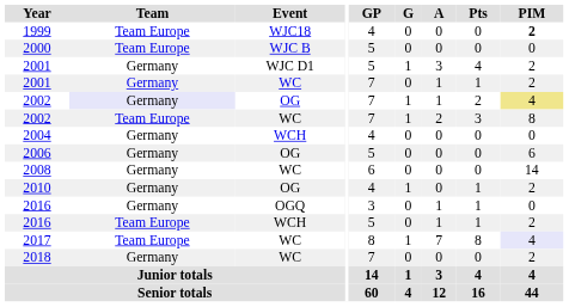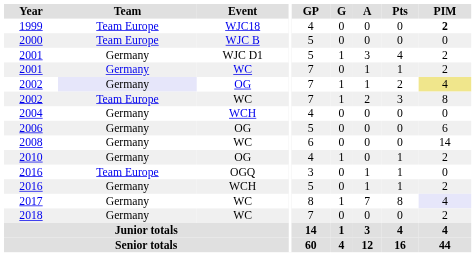 <table border="0" cellpadding="1" cellspacing="0" ID="Table3" style="text-align:center; width:40em">
 <tr bgcolor="#e0e0e0">
 <th>Year</th>
 <th>Team</th>
 <th>Event</th>
 <th rowspan="102" bgcolor="#ffffff"></th>
 <th>GP</th>
 <th>G</th>
 <th>A</th>
 <th>Pts</th>
 <th>PIM</th>
 </tr>
 <tr>
 <td><a href='#'>1999</a></td>
 <td><a href='#'>Team Europe</a></td>
 <td><a href='#'>WJC18</a></td>
 <td>4</td>
 <td>0</td>
 <td>0</td>
 <td>0</td>
 <td><strong>2</strong></td>
 </tr>
 <tr bgcolor="#f0f0f0">
 <td><a href='#'>2000</a></td>
 <td><a href='#'>Team Europe</a></td>
 <td><a href='#'>WJC B</a></td>
 <td>5</td>
 <td>0</td>
 <td>0</td>
 <td>0</td>
 <td>0</td>
 </tr>
 <tr>
 <td><a href='#'>2001</a></td>
 <td>Germany</td>
 <td>WJC D1</td>
 <td>5</td>
 <td>1</td>
 <td>3</td>
 <td>4</td>
 <td>2</td>
 </tr>
 <tr bgcolor="#f0f0f0">
 <td><a href='#'>2001</a></td>
 <td><a href='#'>Germany</a></td>
 <td><a href='#'>WC</a></td>
 <td>7</td>
 <td>0</td>
 <td>1</td>
 <td>1</td>
 <td>2</td>
 </tr>
 <tr>
 <td><a href='#'>2002</a></td>
 <td style="background: lavender;">Germany</td>
 <td><a href='#'>OG</a></td>
 <td>7</td>
 <td>1</td>
 <td>1</td>
 <td>2</td>
 <td style="background: khaki;">4</td>
 </tr>
 <tr bgcolor="#f0f0f0">
 <td><a href='#'>2002</a></td>
 <td><a href='#'>Team Europe</a></td>
 <td>WC</td>
 <td>7</td>
 <td>1</td>
 <td>2</td>
 <td>3</td>
 <td>8</td>
 </tr>
 <tr>
 <td><a href='#'>2004</a></td>
 <td>Germany</td>
 <td><a href='#'>WCH</a></td>
 <td>4</td>
 <td>0</td>
 <td>0</td>
 <td>0</td>
 <td>0</td>
 </tr>
 <tr bgcolor="#f0f0f0">
 <td><a href='#'>2006</a></td>
 <td>Germany</td>
 <td>OG</td>
 <td>5</td>
 <td>0</td>
 <td>0</td>
 <td>0</td>
 <td>6</td>
 </tr>
 <tr>
 <td><a href='#'>2008</a></td>
 <td>Germany</td>
 <td>WC</td>
 <td>6</td>
 <td>0</td>
 <td>0</td>
 <td>0</td>
 <td>14</td>
 </tr>
 <tr bgcolor="#f0f0f0">
 <td><a href='#'>2010</a></td>
 <td>Germany</td>
 <td>OG</td>
 <td>4</td>
 <td>1</td>
 <td>0</td>
 <td>1</td>
 <td>2</td>
 </tr>
 <tr>
 <td><a href='#'>2016</a></td>
-<td>Germany</td>
+<td><a href='#'>Team Europe</a></td>
 <td>OGQ</td>
 <td>3</td>
 <td>0</td>
 <td>1</td>
 <td>1</td>
 <td>0</td>
 </tr>
 <tr bgcolor="#f0f0f0">
 <td><a href='#'>2016</a></td>
-<td><a href='#'>Team Europe</a></td>
+<td>Germany</td>
 <td>WCH</td>
 <td>5</td>
 <td>0</td>
 <td>1</td>
 <td>1</td>
 <td>2</td>
 </tr>
 <tr>
 <td><a href='#'>2017</a></td>
-<td><a href='#'>Team Europe</a></td>
+<td>Germany</td>
 <td>WC</td>
 <td>8</td>
 <td>1</td>
 <td>7</td>
 <td>8</td>
 <td style="background: lavender;">4</td>
 </tr>
 <tr bgcolor="#f0f0f0">
 <td><a href='#'>2018</a></td>
 <td>Germany</td>
 <td>WC</td>
 <td>7</td>
 <td>0</td>
 <td>0</td>
 <td>0</td>
 <td>2</td>
 </tr>
 <tr bgcolor="#e0e0e0">
 <th colspan=3>Junior totals</th>
 <th>14</th>
 <th>1</th>
 <th>3</th>
 <th>4</th>
 <th>4</th>
 </tr>
 <tr bgcolor="#e0e0e0">
 <th colspan=3>Senior totals</th>
 <th>60</th>
 <th>4</th>
 <th>12</th>
 <th>16</th>
 <th>44</th>
 </tr>
 </table>
